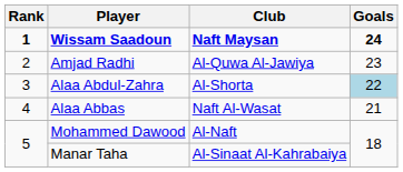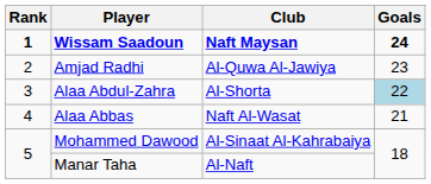 <table class="wikitable" style="text-align:center">
 <tr>
 <th>Rank</th>
 <th>Player</th>
 <th>Club</th>
 <th>Goals</th>
 </tr>
 <tr>
 <td rowspan="1"><strong>1</strong></td>
 <td align="left"> <strong><a href='#'>Wissam Saadoun</a></strong></td>
 <td align="left"><strong><a href='#'>Naft Maysan</a></strong></td>
 <td rowspan=1 align="center"><strong>24</strong></td>
 </tr>
 <tr>
 <td rowspan="1">2</td>
 <td align="left"> <a href='#'>Amjad Radhi</a></td>
 <td align="left"><a href='#'>Al-Quwa Al-Jawiya</a></td>
 <td rowspan=1 align="center">23</td>
 </tr>
 <tr>
 <td rowspan="1">3</td>
 <td align="left"> <a href='#'>Alaa Abdul-Zahra</a></td>
 <td align="left"><a href='#'>Al-Shorta</a></td>
 <td rowspan=1 align="center" style="background: lightblue;">22</td>
 </tr>
 <tr>
 <td rowspan="1">4</td>
 <td align="left"> <a href='#'>Alaa Abbas</a></td>
 <td align="left"><a href='#'>Naft Al-Wasat</a></td>
 <td rowspan=1 align="center">21</td>
 </tr>
 <tr>
 <td rowspan="2">5</td>
 <td align="left"> <a href='#'>Mohammed Dawood</a></td>
-<td align="left"><a href='#'>Al-Naft</a></td>
+<td align="left"><a href='#'>Al-Sinaat Al-Kahrabaiya</a></td>
 <td rowspan=2 align="center">18</td>
 </tr>
 <tr>
 <td align="left"> Manar Taha</td>
-<td align="left"><a href='#'>Al-Sinaat Al-Kahrabaiya</a></td>
+<td align="left"><a href='#'>Al-Naft</a></td>
 </tr>
 </table>
